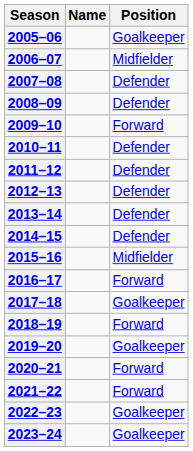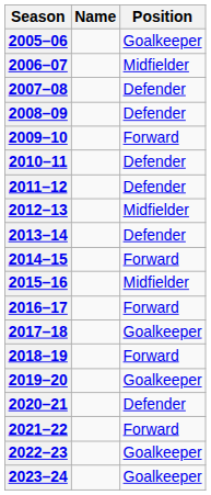 <table class="wikitable sortable">
 <tr>
 <th scope="col">Season</th>
 <th scope="col">Name</th>
 <th scope="col">Position</th>
 </tr>
 <tr>
 <th><a href='#'>2005–06</a></th>
 <td> </td>
 <td><a href='#'>Goalkeeper</a></td>
 </tr>
 <tr>
 <th><a href='#'>2006–07</a></th>
 <td> </td>
 <td><a href='#'>Midfielder</a></td>
 </tr>
 <tr>
 <th><a href='#'>2007–08</a></th>
 <td> </td>
 <td><a href='#'>Defender</a></td>
 </tr>
 <tr>
 <th><a href='#'>2008–09</a></th>
 <td> </td>
 <td><a href='#'>Defender</a></td>
 </tr>
 <tr>
 <th><a href='#'>2009–10</a></th>
 <td> </td>
 <td><a href='#'>Forward</a></td>
 </tr>
 <tr>
 <th><a href='#'>2010–11</a></th>
 <td> </td>
 <td><a href='#'>Defender</a></td>
 </tr>
 <tr>
 <th><a href='#'>2011–12</a></th>
 <td> </td>
 <td><a href='#'>Defender</a></td>
 </tr>
 <tr>
 <th><a href='#'>2012–13</a></th>
 <td> </td>
-<td><a href='#'>Defender</a></td>
+<td><a href='#'>Midfielder</a></td>
 </tr>
 <tr>
 <th><a href='#'>2013–14</a></th>
 <td> <strong></strong></td>
 <td><a href='#'>Defender</a></td>
 </tr>
 <tr>
 <th><a href='#'>2014–15</a></th>
 <td> </td>
-<td><a href='#'>Defender</a></td>
+<td><a href='#'>Forward</a></td>
 </tr>
 <tr>
 <th><a href='#'>2015–16</a></th>
 <td> </td>
 <td><a href='#'>Midfielder</a></td>
 </tr>
 <tr>
 <th><a href='#'>2016–17</a></th>
 <td> </td>
 <td><a href='#'>Forward</a></td>
 </tr>
 <tr>
 <th><a href='#'>2017–18</a></th>
 <td> <strong></strong></td>
 <td><a href='#'>Goalkeeper</a></td>
 </tr>
 <tr>
 <th><a href='#'>2018–19</a></th>
 <td> </td>
 <td><a href='#'>Forward</a></td>
 </tr>
 <tr>
 <th><a href='#'>2019–20</a></th>
 <td> </td>
 <td><a href='#'>Goalkeeper</a></td>
 </tr>
 <tr>
 <th><a href='#'>2020–21</a></th>
 <td> <strong></strong></td>
-<td><a href='#'>Forward</a></td>
+<td><a href='#'>Defender</a></td>
 </tr>
 <tr>
 <th><a href='#'>2021–22</a></th>
 <td> <strong></strong></td>
 <td><a href='#'>Forward</a></td>
 </tr>
 <tr>
 <th><a href='#'>2022–23</a></th>
 <td> <strong></strong></td>
 <td><a href='#'>Goalkeeper</a></td>
 </tr>
 <tr>
 <th><a href='#'>2023–24</a></th>
 <td> <strong></strong></td>
 <td><a href='#'>Goalkeeper</a></td>
 </tr>
 </table>
